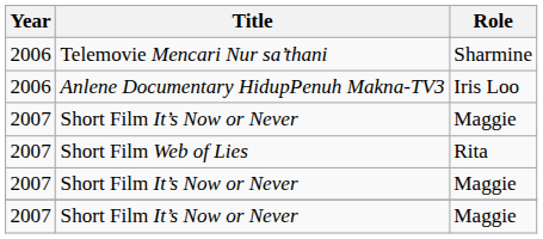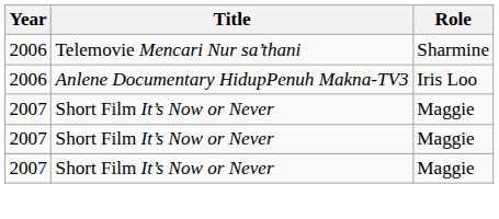 <table class="wikitable">
 <tr>
 <th>Year</th>
 <th>Title</th>
 <th>Role</th>
 </tr>
 <tr>
 <td>2006</td>
 <td>Telemovie <em>Mencari Nur sa’thani</em></td>
 <td>Sharmine</td>
 </tr>
 <tr>
 <td>2006</td>
 <td><em>Anlene Documentary HidupPenuh Makna-TV3</em></td>
 <td>Iris Loo</td>
 </tr>
 <tr>
 <td>2007</td>
 <td>Short Film <em>It’s Now or Never</em></td>
 <td>Maggie</td>
 </tr>
-<tr>
-<td>2007</td>
-<td>Short Film <em>Web of Lies</em></td>
-<td>Rita</td>
-</tr>
 <tr |->
 <td>2007</td>
 <td>Short Film <em>It’s Now or Never</em></td>
 <td>Maggie</td>
 </tr>
 <tr>
 </tr>
 <tr>
 <td>2007</td>
 <td>Short Film <em>It’s Now or Never</em></td>
 <td>Maggie</td>
 </tr>
 </table>
